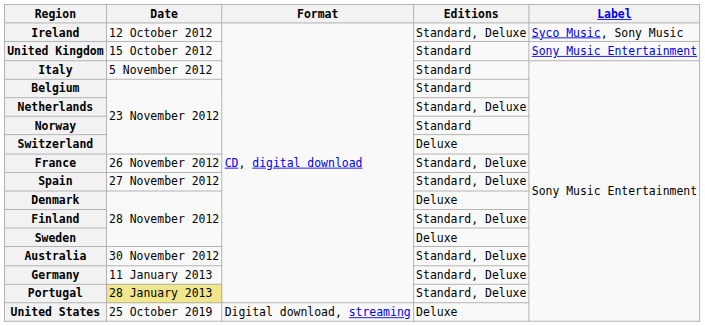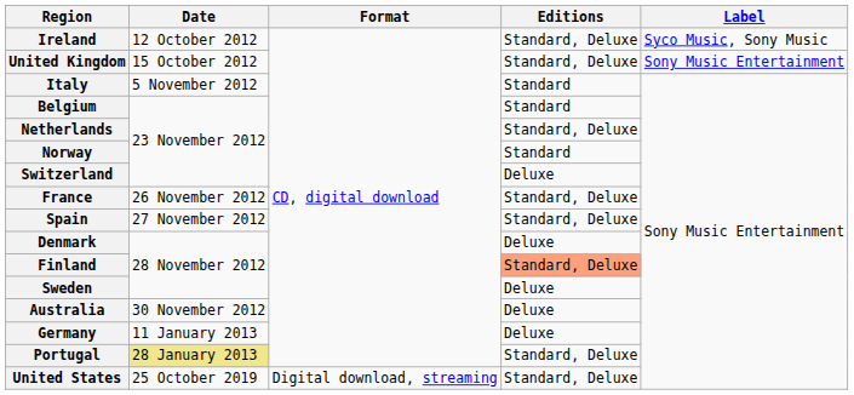 <table class="wikitable plainrowheaders">
 <tr>
 <th scope="col">Region</th>
 <th>Date</th>
 <th>Format</th>
 <th>Editions</th>
 <th><a href='#'>Label</a></th>
 </tr>
 <tr>
 <th scope="row">Ireland</th>
 <td>12 October 2012</td>
 <td rowspan="15"><a href='#'>CD</a>, <a href='#'>digital download</a></td>
 <td>Standard, Deluxe</td>
 <td><a href='#'>Syco Music</a>, Sony Music</td>
 </tr>
 <tr>
 <th scope="row">United Kingdom</th>
 <td>15 October 2012</td>
-<td>Standard</td>
+<td>Standard, Deluxe</td>
 <td><a href='#'>Sony Music Entertainment</a></td>
 </tr>
 <tr>
 <th scope="row">Italy</th>
 <td>5 November 2012</td>
 <td>Standard</td>
 <td rowspan="14">Sony Music Entertainment</td>
 </tr>
 <tr>
 <th scope="row">Belgium</th>
 <td rowspan="4">23 November 2012</td>
 <td>Standard</td>
 </tr>
 <tr>
 <th scope="row">Netherlands</th>
 <td>Standard, Deluxe</td>
 </tr>
 <tr>
 <th scope="row">Norway</th>
 <td>Standard</td>
 </tr>
 <tr>
 <th scope="row">Switzerland</th>
 <td>Deluxe</td>
 </tr>
 <tr>
 <th scope="row">France</th>
 <td>26 November 2012</td>
 <td>Standard, Deluxe</td>
 </tr>
 <tr>
 <th scope="row">Spain</th>
 <td>27 November 2012</td>
 <td>Standard, Deluxe</td>
 </tr>
 <tr>
 <th scope="row">Denmark</th>
 <td rowspan="3">28 November 2012</td>
 <td>Deluxe</td>
 </tr>
 <tr>
 <th scope="row">Finland</th>
-<td>Standard, Deluxe</td>
+<td style="background: lightsalmon;">Standard, Deluxe</td>
 </tr>
 <tr>
 <th scope="row">Sweden</th>
 <td>Deluxe</td>
 </tr>
 <tr>
 <th scope="row">Australia</th>
 <td>30 November 2012</td>
-<td>Standard, Deluxe</td>
+<td>Deluxe</td>
 </tr>
 <tr>
 <th scope="row">Germany</th>
 <td>11 January 2013</td>
-<td>Standard, Deluxe</td>
+<td>Deluxe</td>
 </tr>
 <tr>
 <th scope="row">Portugal</th>
 <td style="background: khaki;">28 January 2013</td>
 <td>Standard, Deluxe</td>
 </tr>
 <tr>
 <th scope="row">United States</th>
 <td>25 October 2019</td>
 <td>Digital download, <a href='#'>streaming</a></td>
-<td>Deluxe</td>
+<td>Standard, Deluxe</td>
 </tr>
 </table>
